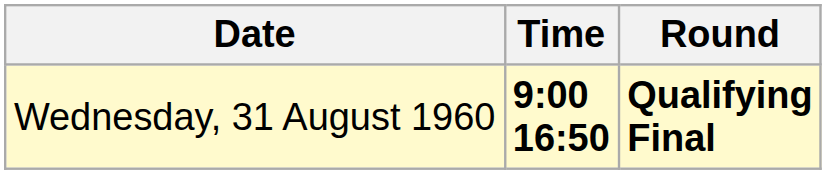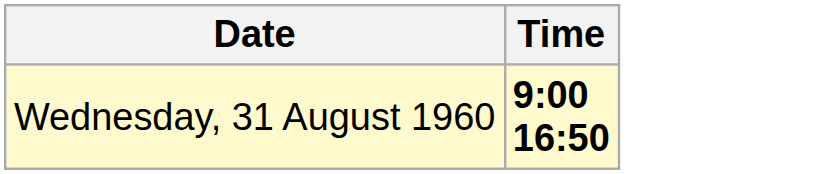 <table class="wikitable">
 <tr>
 <th>Date</th>
 <th>Time</th>
-<th>Round</th>
 </tr>
 <tr style=background:lemonchiffon>
 <td>Wednesday, 31 August 1960</td>
 <td><strong>9:00</strong><br><strong>16:50</strong></td>
-<td><strong>Qualifying</strong><br><strong>Final</strong></td>
 </tr>
 </table>
